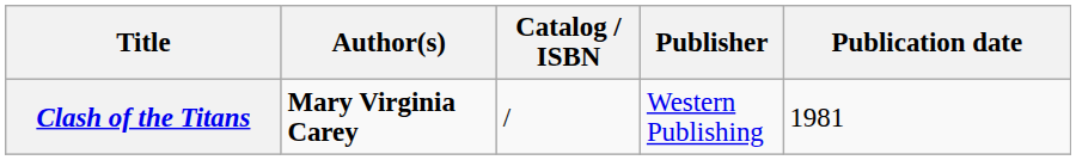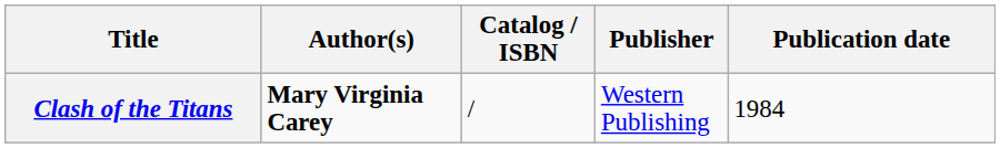 <table class="wikitable sortable" style="width:100%;">
 <tr>
 <th scope="col" style="width:23%;">Title</th>
 <th scope="col" style="width:18%;">Author(s)</th>
 <th scope="col" style="width:12%;">Catalog / ISBN</th>
 <th scope="col" style="width:10%;">Publisher</th>
 <th scope="col" style="width:24%;">Publication date</th>
 </tr>
 <tr>
 <th><em><a href='#'>Clash of the Titans</a></em></th>
 <td><strong>Mary Virginia Carey</strong></td>
 <td> / </td>
 <td><a href='#'>Western Publishing</a></td>
-<td>1981</td>
+<td>1984</td>
 </tr>
 </table>
